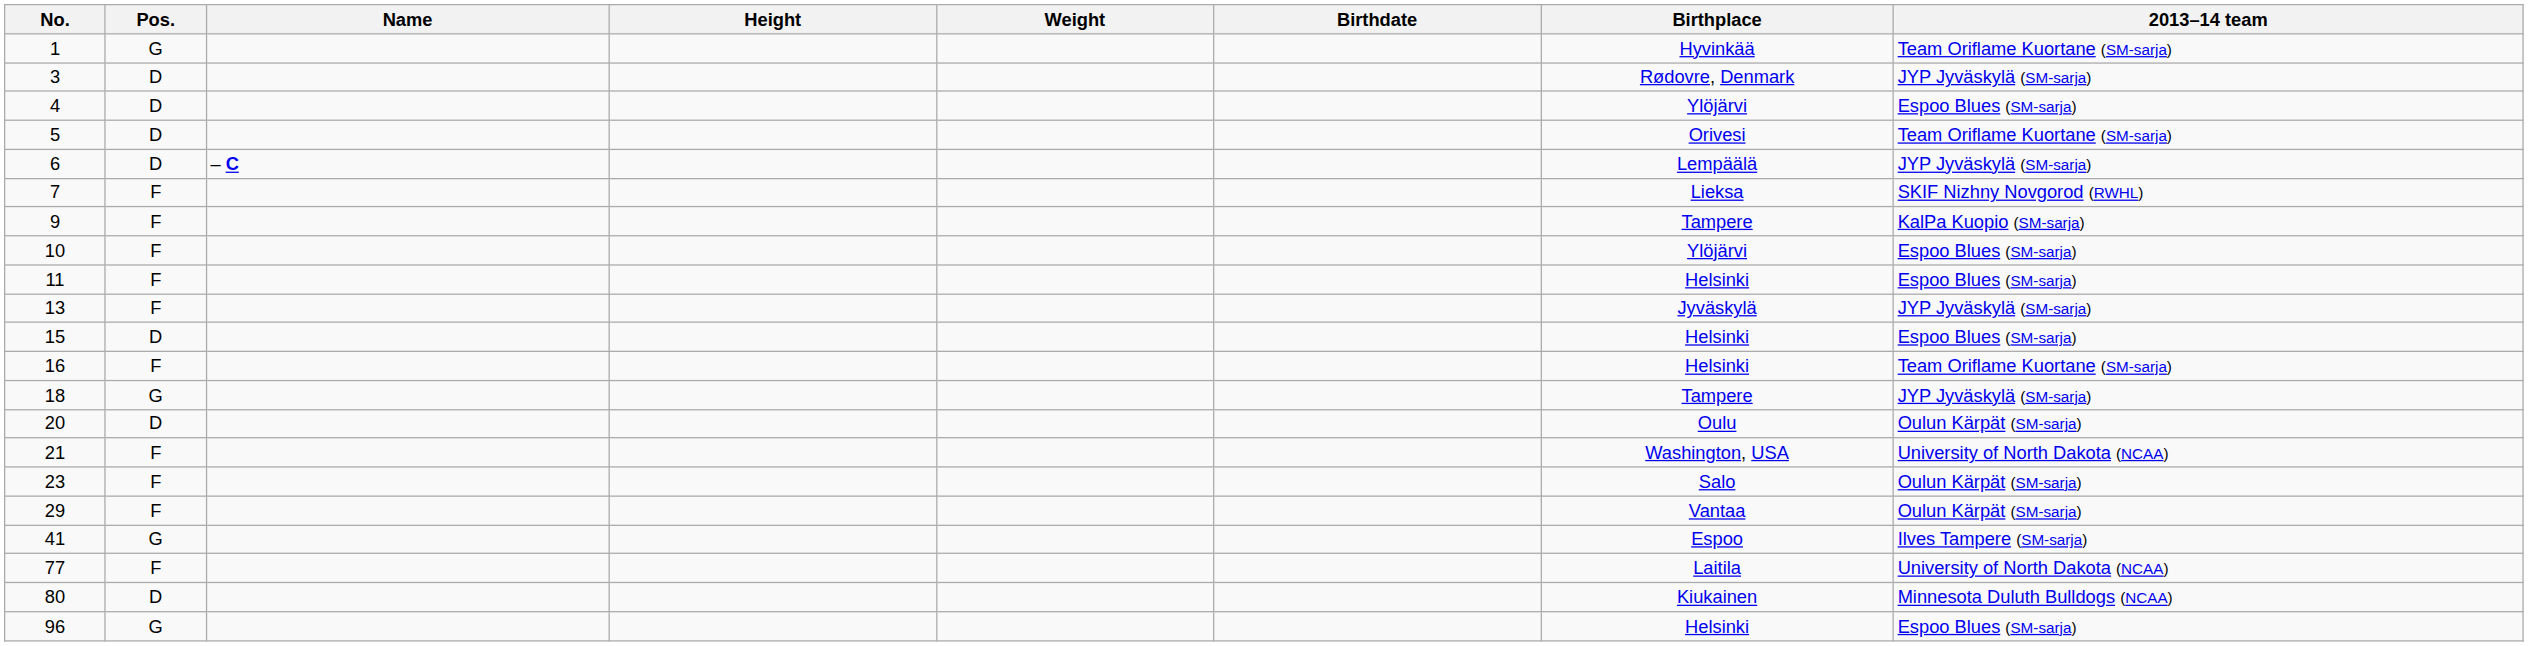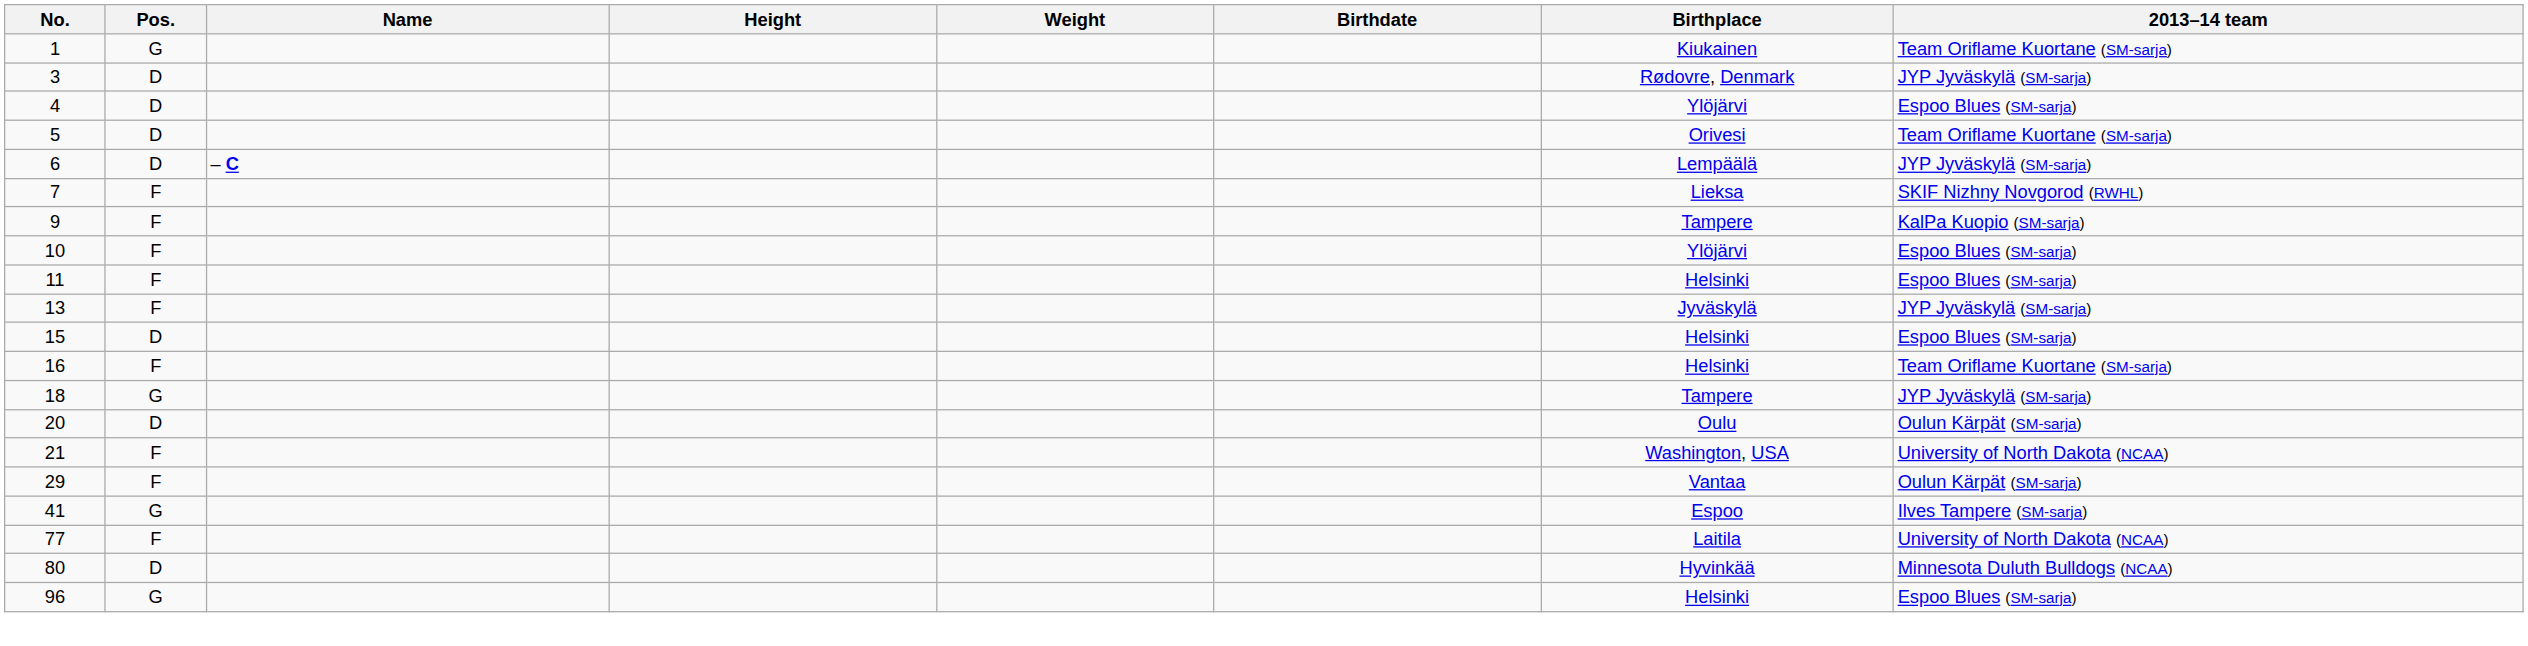 <table class="wikitable sortable" style="width:100%; font-size: 90%; text-align: center;">
 <tr>
 <th style="width:  4%;">No.</th>
 <th style="width:  4%;">Pos.</th>
 <th style="width: 16%;">Name</th>
 <th style="width: 13%;">Height</th>
 <th style="width: 11%;">Weight</th>
 <th style="width: 13%;">Birthdate</th>
 <th style="width: 14%;">Birthplace</th>
 <th style="width: 25%;">2013–14 team</th>
 </tr>
 <tr style="text-align:center;">
 <td>1</td>
 <td>G</td>
 <td style="text-align:left;"></td>
 <td></td>
 <td></td>
 <td style="text-align:right;"></td>
-<td><a href='#'>Hyvinkää</a></td>
+<td><a href='#'>Kiukainen</a></td>
 <td style="text-align:left;"> <a href='#'>Team Oriflame Kuortane</a> <small>(<a href='#'>SM-sarja</a>)</small></td>
 </tr>
 <tr style="text-align:center;">
 <td>3</td>
 <td>D</td>
 <td style="text-align:left;"></td>
 <td></td>
 <td></td>
 <td style="text-align:right;"></td>
 <td><a href='#'>Rødovre</a>, <a href='#'>Denmark</a></td>
 <td style="text-align:left;"> <a href='#'>JYP Jyväskylä</a> <small>(<a href='#'>SM-sarja</a>)</small></td>
 </tr>
 <tr style="text-align:center;">
 <td>4</td>
 <td>D</td>
 <td style="text-align:left;"></td>
 <td></td>
 <td></td>
 <td style="text-align:right;"></td>
 <td><a href='#'>Ylöjärvi</a></td>
 <td style="text-align:left;"> <a href='#'>Espoo Blues</a> <small>(<a href='#'>SM-sarja</a>)</small></td>
 </tr>
 <tr style="text-align:center;">
 <td>5</td>
 <td>D</td>
 <td style="text-align:left;"></td>
 <td></td>
 <td></td>
 <td style="text-align:right;"></td>
 <td><a href='#'>Orivesi</a></td>
 <td style="text-align:left;"> <a href='#'>Team Oriflame Kuortane</a> <small>(<a href='#'>SM-sarja</a>)</small></td>
 </tr>
 <tr style="text-align:center;">
 <td>6</td>
 <td>D</td>
 <td style="text-align:left;"> – <strong><a href='#'>C</a></strong></td>
 <td></td>
 <td></td>
 <td style="text-align:right;"></td>
 <td><a href='#'>Lempäälä</a></td>
 <td style="text-align:left;"> <a href='#'>JYP Jyväskylä</a> <small>(<a href='#'>SM-sarja</a>)</small></td>
 </tr>
 <tr style="text-align:center;">
 <td>7</td>
 <td>F</td>
 <td style="text-align:left;"></td>
 <td></td>
 <td></td>
 <td style="text-align:right;"></td>
 <td><a href='#'>Lieksa</a></td>
 <td style="text-align:left;"> <a href='#'>SKIF Nizhny Novgorod</a> <small>(<a href='#'>RWHL</a>)</small></td>
 </tr>
 <tr style="text-align:center;">
 <td>9</td>
 <td>F</td>
 <td style="text-align:left;"></td>
 <td></td>
 <td></td>
 <td style="text-align:right;"></td>
 <td><a href='#'>Tampere</a></td>
 <td style="text-align:left;"> <a href='#'>KalPa Kuopio</a> <small>(<a href='#'>SM-sarja</a>)</small></td>
 </tr>
 <tr style="text-align:center;">
 <td>10</td>
 <td>F</td>
 <td style="text-align:left;"></td>
 <td></td>
 <td></td>
 <td style="text-align:right;"></td>
 <td><a href='#'>Ylöjärvi</a></td>
 <td style="text-align:left;"> <a href='#'>Espoo Blues</a> <small>(<a href='#'>SM-sarja</a>)</small></td>
 </tr>
 <tr style="text-align:center;">
 <td>11</td>
 <td>F</td>
 <td style="text-align:left;"></td>
 <td></td>
 <td></td>
 <td style="text-align:right;"></td>
 <td><a href='#'>Helsinki</a></td>
 <td style="text-align:left;"> <a href='#'>Espoo Blues</a> <small>(<a href='#'>SM-sarja</a>)</small></td>
 </tr>
 <tr style="text-align:center;">
 <td>13</td>
 <td>F</td>
 <td style="text-align:left;"></td>
 <td></td>
 <td></td>
 <td style="text-align:right;"></td>
 <td><a href='#'>Jyväskylä</a></td>
 <td style="text-align:left;"> <a href='#'>JYP Jyväskylä</a> <small>(<a href='#'>SM-sarja</a>)</small></td>
 </tr>
 <tr style="text-align:center;">
 <td>15</td>
 <td>D</td>
 <td style="text-align:left;"></td>
 <td></td>
 <td></td>
 <td style="text-align:right;"></td>
 <td><a href='#'>Helsinki</a></td>
 <td style="text-align:left;"> <a href='#'>Espoo Blues</a> <small>(<a href='#'>SM-sarja</a>)</small></td>
 </tr>
 <tr style="text-align:center;">
 <td>16</td>
 <td>F</td>
 <td style="text-align:left;"></td>
 <td></td>
 <td></td>
 <td style="text-align:right;"></td>
 <td><a href='#'>Helsinki</a></td>
 <td style="text-align:left;"> <a href='#'>Team Oriflame Kuortane</a> <small>(<a href='#'>SM-sarja</a>)</small></td>
 </tr>
 <tr style="text-align:center;">
 <td>18</td>
 <td>G</td>
 <td style="text-align:left;"></td>
 <td></td>
 <td></td>
 <td style="text-align:right;"></td>
 <td><a href='#'>Tampere</a></td>
 <td style="text-align:left;"> <a href='#'>JYP Jyväskylä</a> <small>(<a href='#'>SM-sarja</a>)</small></td>
 </tr>
 <tr style="text-align:center;">
 <td>20</td>
 <td>D</td>
 <td style="text-align:left;"></td>
 <td></td>
 <td></td>
 <td style="text-align:right;"></td>
 <td><a href='#'>Oulu</a></td>
 <td style="text-align:left;"> <a href='#'>Oulun Kärpät</a> <small>(<a href='#'>SM-sarja</a>)</small></td>
 </tr>
 <tr style="text-align:center;">
 <td>21</td>
 <td>F</td>
 <td style="text-align:left;"></td>
 <td></td>
 <td></td>
 <td style="text-align:right;"></td>
 <td><a href='#'>Washington</a>, <a href='#'>USA</a></td>
 <td style="text-align:left;"> <a href='#'>University of North Dakota</a> <small>(<a href='#'>NCAA</a>)</small></td>
 </tr>
 <tr style="text-align:center;">
-<td>23</td>
-<td>F</td>
-<td style="text-align:left;"></td>
-<td></td>
-<td></td>
-<td style="text-align:right;"></td>
-<td><a href='#'>Salo</a></td>
-<td style="text-align:left;"> <a href='#'>Oulun Kärpät</a> <small>(<a href='#'>SM-sarja</a>)</small></td>
-</tr>
-<tr style="text-align:center;">
 <td>29</td>
 <td>F</td>
 <td style="text-align:left;"></td>
 <td></td>
 <td></td>
 <td style="text-align:right;"></td>
 <td><a href='#'>Vantaa</a></td>
 <td style="text-align:left;"> <a href='#'>Oulun Kärpät</a> <small>(<a href='#'>SM-sarja</a>)</small></td>
 </tr>
 <tr style="text-align:center;">
 <td>41</td>
 <td>G</td>
 <td style="text-align:left;"></td>
 <td></td>
 <td></td>
 <td style="text-align:right;"></td>
 <td><a href='#'>Espoo</a></td>
 <td style="text-align:left;"> <a href='#'>Ilves Tampere</a> <small>(<a href='#'>SM-sarja</a>)</small></td>
 </tr>
 <tr style="text-align:center;">
 <td>77</td>
 <td>F</td>
 <td style="text-align:left;"></td>
 <td></td>
 <td></td>
 <td style="text-align:right;"></td>
 <td><a href='#'>Laitila</a></td>
 <td style="text-align:left;"> <a href='#'>University of North Dakota</a> <small>(<a href='#'>NCAA</a>)</small></td>
 </tr>
 <tr style="text-align:center;">
 <td>80</td>
 <td>D</td>
 <td style="text-align:left;"></td>
 <td></td>
 <td></td>
 <td style="text-align:right;"></td>
-<td><a href='#'>Kiukainen</a></td>
+<td><a href='#'>Hyvinkää</a></td>
 <td style="text-align:left;"> <a href='#'>Minnesota Duluth Bulldogs</a> <small>(<a href='#'>NCAA</a>)</small></td>
 </tr>
 <tr style="text-align:center;">
 <td>96</td>
 <td>G</td>
 <td style="text-align:left;"></td>
 <td></td>
 <td></td>
 <td style="text-align:right;"></td>
 <td><a href='#'>Helsinki</a></td>
 <td style="text-align:left;"> <a href='#'>Espoo Blues</a> <small>(<a href='#'>SM-sarja</a>)</small></td>
 </tr>
 </table>
